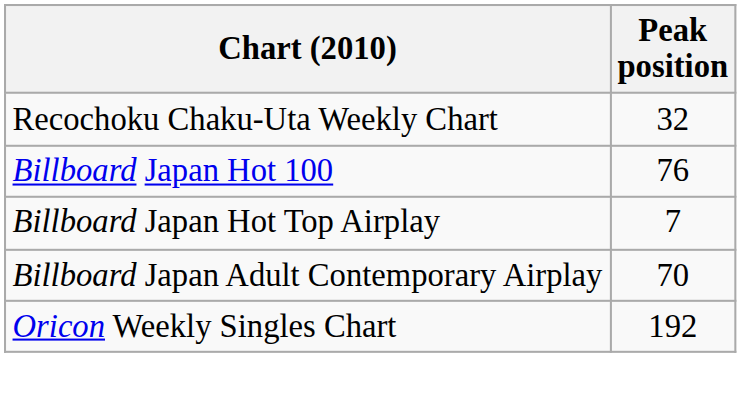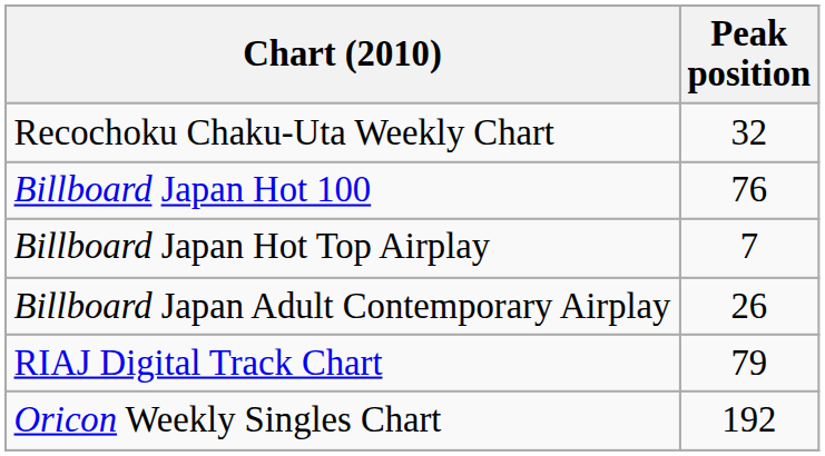 <table class="wikitable">
 <tr>
 <th>Chart (2010)</th>
 <th>Peak<br>position</th>
 </tr>
 <tr>
 <td>Recochoku Chaku-Uta Weekly Chart</td>
 <td align="center">32</td>
 </tr>
 <tr>
 <td><em><a href='#'>Billboard</a></em> <a href='#'>Japan Hot 100</a></td>
 <td align="center">76</td>
 </tr>
 <tr>
 <td><em>Billboard</em> Japan Hot Top Airplay</td>
 <td align="center">7</td>
 </tr>
 <tr>
 <td><em>Billboard</em> Japan Adult Contemporary Airplay</td>
-<td align="center">70</td>
+<td align="center">26</td>
+</tr>
+<tr>
+<td><a href='#'>RIAJ Digital Track Chart</a></td>
+<td align="center">79</td>
 </tr>
 <tr>
 <td><em><a href='#'>Oricon</a></em> Weekly Singles Chart</td>
 <td align="center">192</td>
 </tr>
 </table>
